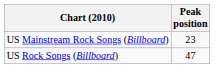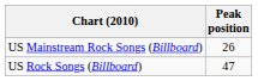 <table class="wikitable">
 <tr>
 <th>Chart (2010)</th>
 <th>Peak<br>position</th>
 </tr>
 <tr>
 <td>US <a href='#'>Mainstream Rock Songs</a> (<em><a href='#'>Billboard</a></em>)</td>
-<td style="text-align:center;">23</td>
+<td style="text-align:center;">26</td>
 </tr>
 <tr>
 <td>US  <a href='#'>Rock Songs</a> (<em><a href='#'>Billboard</a></em>)</td>
 <td style="text-align:center;">47</td>
 </tr>
 </table>
